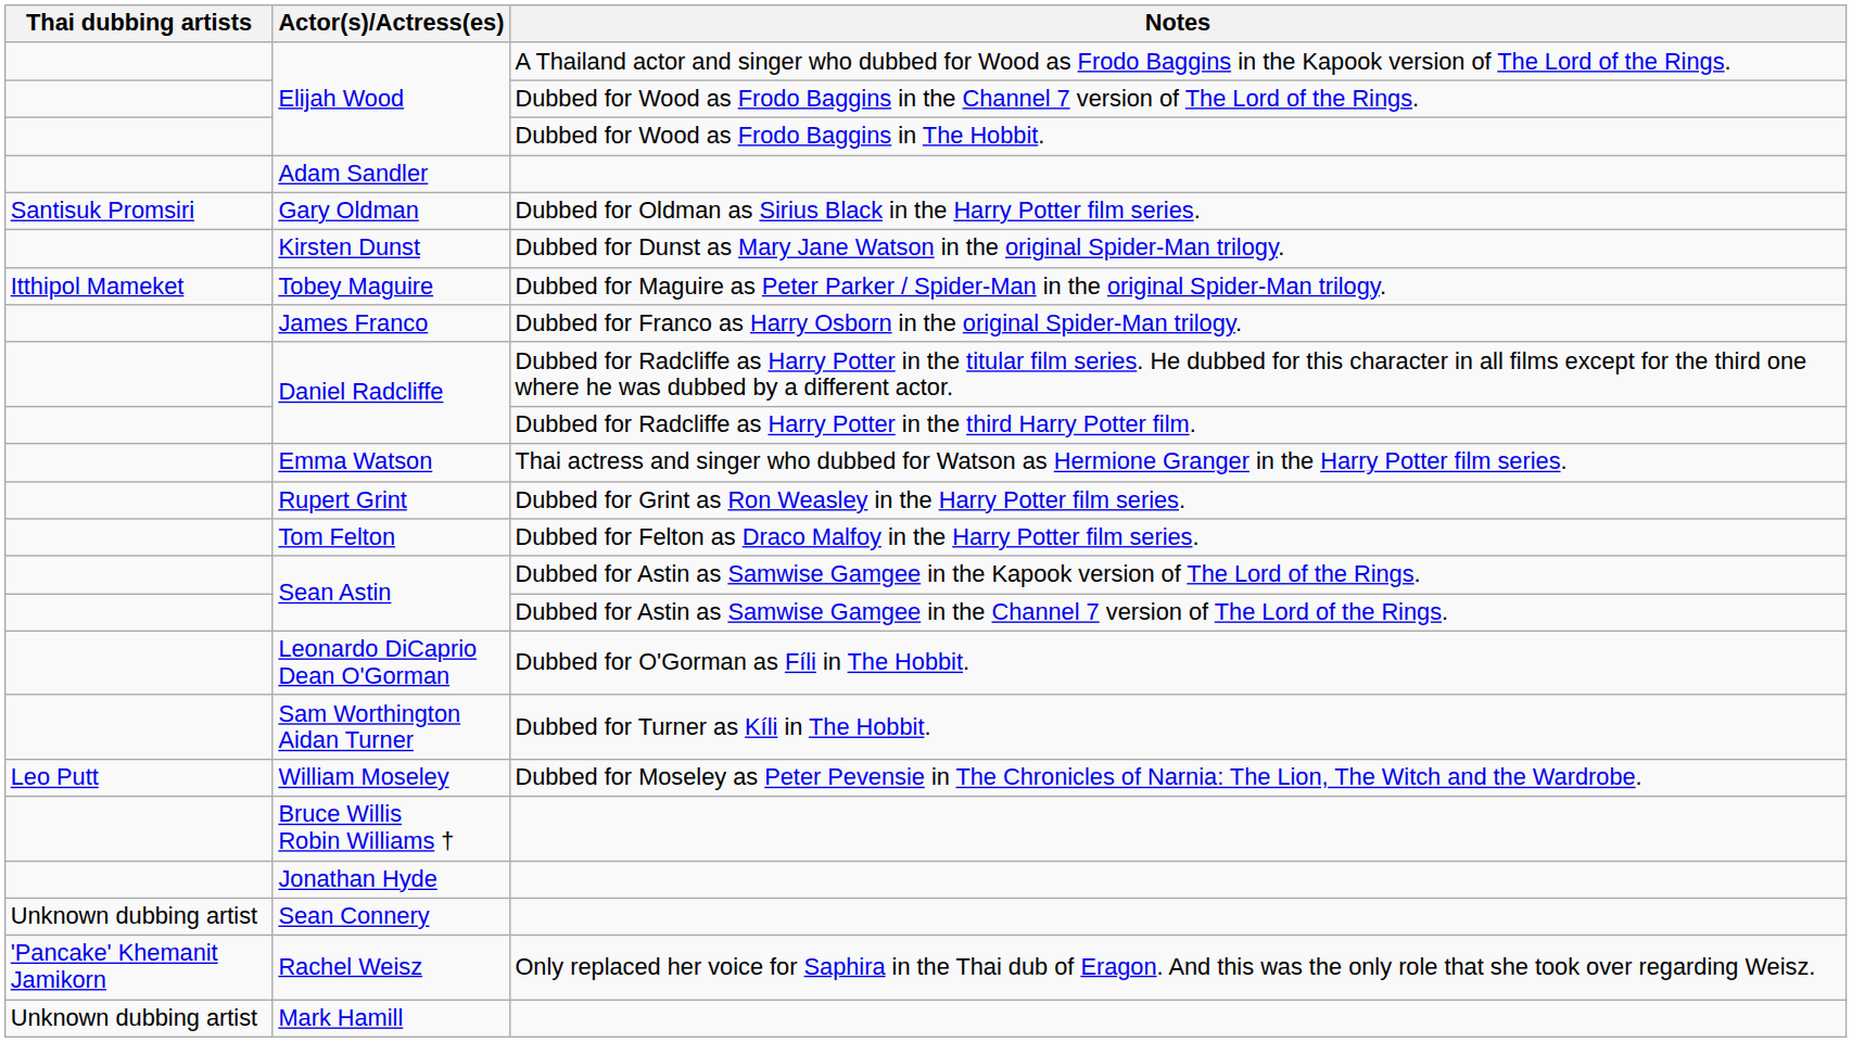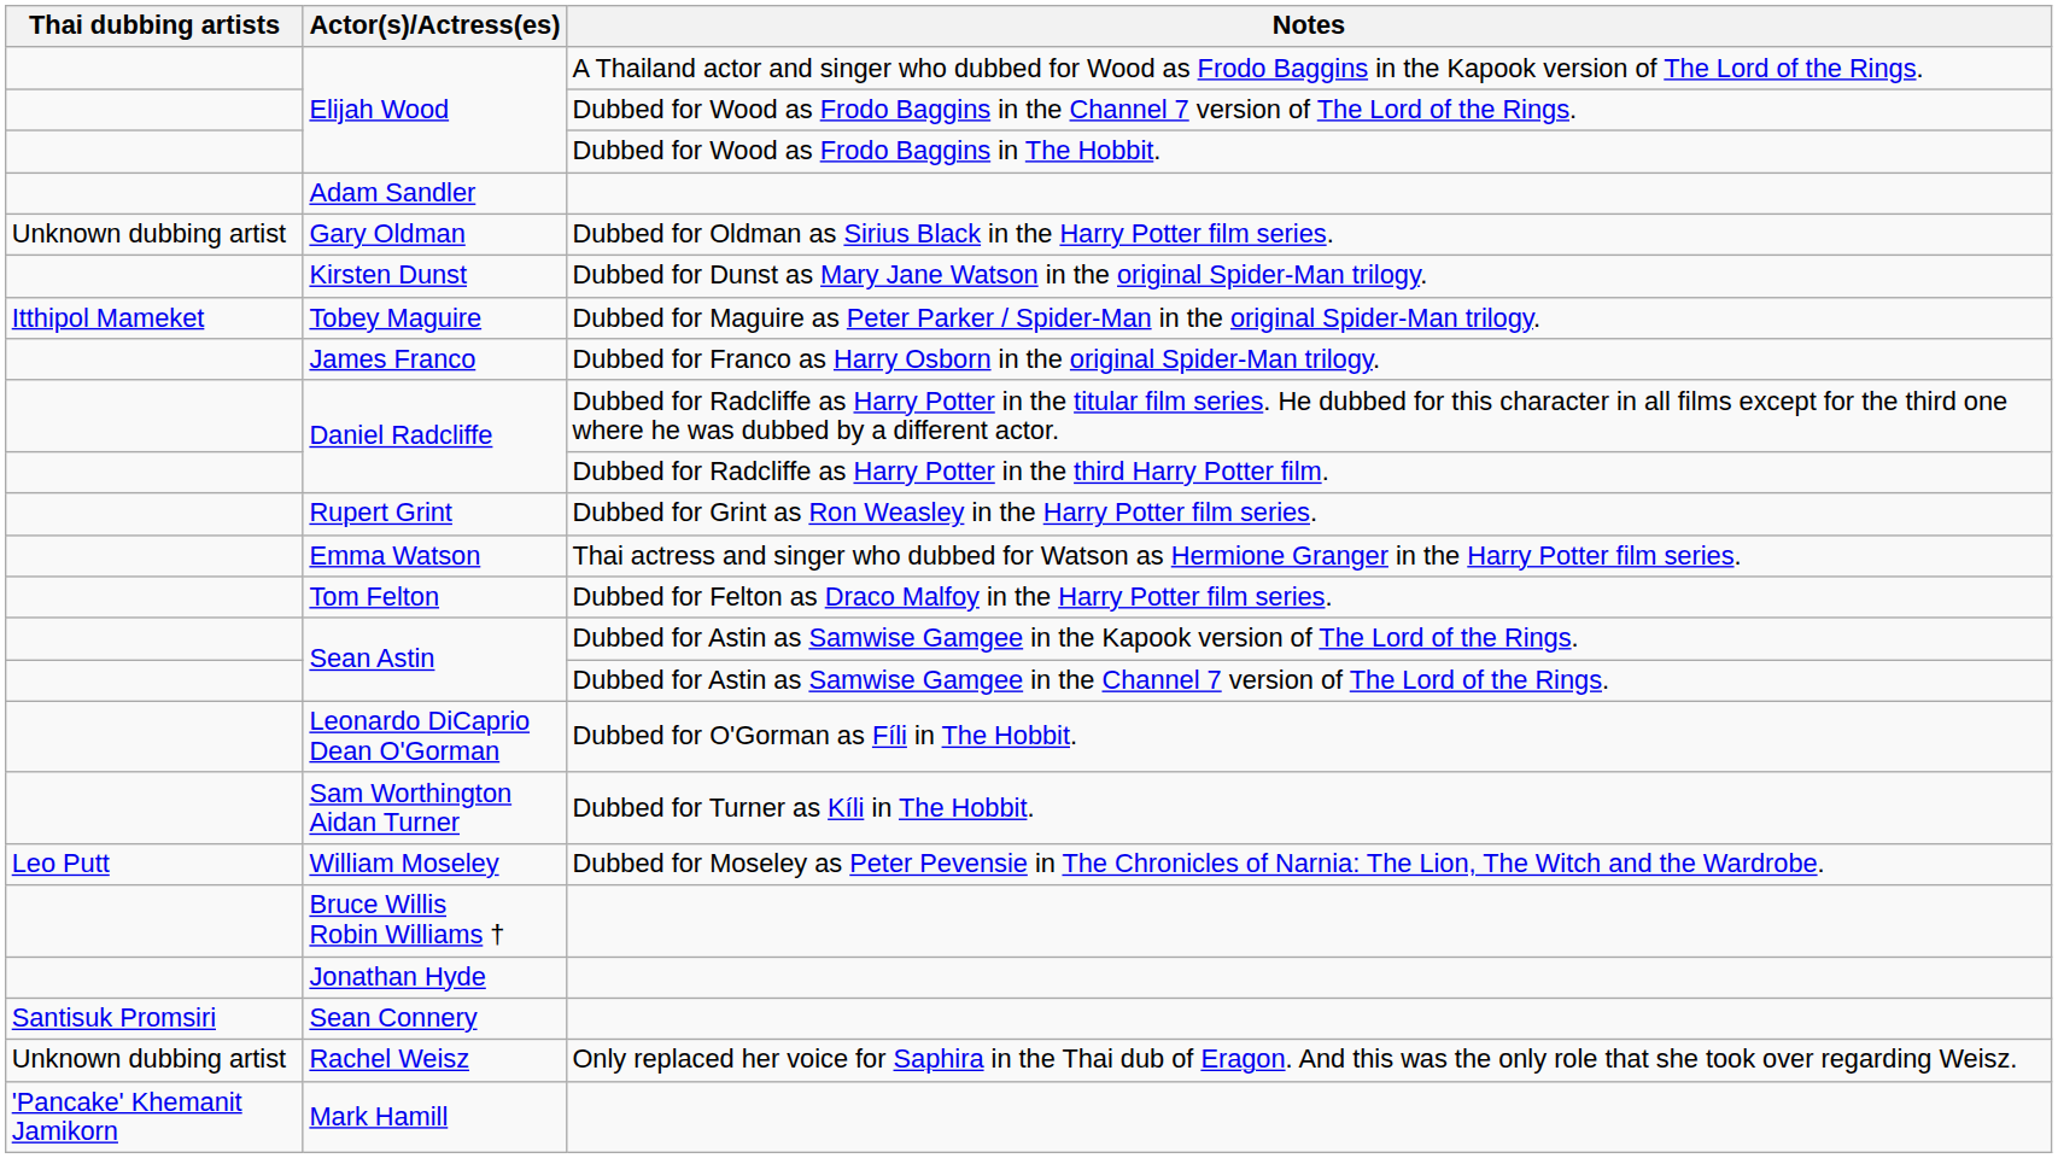 <table class="wikitable collapsible collapsed">
 <tr>
 <th>Thai dubbing artists</th>
 <th>Actor(s)/Actress(es)</th>
 <th>Notes</th>
 </tr>
 <tr>
 <td></td>
 <td rowspan="3"><a href='#'>Elijah Wood</a></td>
 <td>A Thailand actor and singer who dubbed for Wood as <a href='#'>Frodo Baggins</a> in the Kapook version of <a href='#'>The Lord of the Rings</a>.</td>
 </tr>
 <tr>
 <td></td>
 <td>Dubbed for Wood as <a href='#'>Frodo Baggins</a> in the <a href='#'>Channel 7</a> version of <a href='#'>The Lord of the Rings</a>.</td>
 </tr>
 <tr>
 <td></td>
 <td>Dubbed for Wood as <a href='#'>Frodo Baggins</a> in <a href='#'>The Hobbit</a>.</td>
 </tr>
 <tr>
 <td></td>
 <td><a href='#'>Adam Sandler</a></td>
 <td></td>
 </tr>
 <tr>
-<td><a href='#'>Santisuk Promsiri</a></td>
+<td>Unknown dubbing artist</td>
 <td><a href='#'>Gary Oldman</a></td>
 <td>Dubbed for Oldman as <a href='#'>Sirius Black</a> in the <a href='#'>Harry Potter film series</a>.</td>
 </tr>
 <tr>
 <td></td>
 <td><a href='#'>Kirsten Dunst</a></td>
 <td>Dubbed for Dunst as <a href='#'>Mary Jane Watson</a> in the <a href='#'>original Spider-Man trilogy</a>.</td>
 </tr>
 <tr>
 <td><a href='#'>Itthipol Mameket</a></td>
 <td><a href='#'>Tobey Maguire</a></td>
 <td>Dubbed for Maguire as <a href='#'>Peter Parker / Spider-Man</a> in the <a href='#'>original Spider-Man trilogy</a>.</td>
 </tr>
 <tr>
 <td></td>
 <td><a href='#'>James Franco</a></td>
 <td>Dubbed for Franco as <a href='#'>Harry Osborn</a> in the <a href='#'>original Spider-Man trilogy</a>.</td>
 </tr>
 <tr>
 <td></td>
 <td rowspan="2"><a href='#'>Daniel Radcliffe</a></td>
 <td>Dubbed for Radcliffe as <a href='#'>Harry Potter</a> in the <a href='#'>titular film series</a>. He dubbed for this character in all films except for the third one where he was dubbed by a different actor.</td>
 </tr>
 <tr>
 <td></td>
 <td>Dubbed for Radcliffe as <a href='#'>Harry Potter</a> in the <a href='#'>third Harry Potter film</a>.</td>
 </tr>
 <tr>
 <td></td>
-<td><a href='#'>Emma Watson</a></td>
-<td>Thai actress and singer who dubbed for Watson as <a href='#'>Hermione Granger</a> in the <a href='#'>Harry Potter film series</a>.</td>
+<td><a href='#'>Rupert Grint</a></td>
+<td>Dubbed for Grint as <a href='#'>Ron Weasley</a> in the <a href='#'>Harry Potter film series</a>.</td>
 </tr>
 <tr>
 <td></td>
-<td><a href='#'>Rupert Grint</a></td>
-<td>Dubbed for Grint as <a href='#'>Ron Weasley</a> in the <a href='#'>Harry Potter film series</a>.</td>
+<td><a href='#'>Emma Watson</a></td>
+<td>Thai actress and singer who dubbed for Watson as <a href='#'>Hermione Granger</a> in the <a href='#'>Harry Potter film series</a>.</td>
 </tr>
 <tr>
 <td></td>
 <td><a href='#'>Tom Felton</a></td>
 <td>Dubbed for Felton as <a href='#'>Draco Malfoy</a> in the <a href='#'>Harry Potter film series</a>.</td>
 </tr>
 <tr>
 <td></td>
 <td rowspan="2"><a href='#'>Sean Astin</a></td>
 <td>Dubbed for Astin as <a href='#'>Samwise Gamgee</a> in the Kapook version of <a href='#'>The Lord of the Rings</a>.</td>
 </tr>
 <tr>
 <td></td>
 <td>Dubbed for Astin as <a href='#'>Samwise Gamgee</a> in the <a href='#'>Channel 7</a> version of <a href='#'>The Lord of the Rings</a>.</td>
 </tr>
 <tr>
 <td></td>
 <td><a href='#'>Leonardo DiCaprio</a><br><a href='#'>Dean O'Gorman</a></td>
 <td>Dubbed for O'Gorman as <a href='#'>Fíli</a> in <a href='#'>The Hobbit</a>.</td>
 </tr>
 <tr>
 <td></td>
 <td><a href='#'>Sam Worthington</a><br><a href='#'>Aidan Turner</a></td>
 <td>Dubbed for Turner as <a href='#'>Kíli</a> in <a href='#'>The Hobbit</a>.</td>
 </tr>
 <tr>
 <td><a href='#'>Leo Putt</a></td>
 <td><a href='#'>William Moseley</a></td>
 <td>Dubbed for Moseley as <a href='#'>Peter Pevensie</a> in <a href='#'>The Chronicles of Narnia: The Lion, The Witch and the Wardrobe</a>.</td>
 </tr>
 <tr>
 <td></td>
 <td><a href='#'>Bruce Willis</a><br><a href='#'>Robin Williams</a> †</td>
 <td></td>
 </tr>
 <tr>
 <td></td>
 <td><a href='#'>Jonathan Hyde</a></td>
 <td></td>
 </tr>
 <tr>
-<td>Unknown dubbing artist</td>
+<td><a href='#'>Santisuk Promsiri</a></td>
 <td><a href='#'>Sean Connery</a></td>
 <td></td>
 </tr>
 <tr>
-<td><a href='#'>'Pancake' Khemanit Jamikorn</a></td>
+<td>Unknown dubbing artist</td>
 <td><a href='#'>Rachel Weisz</a></td>
 <td>Only replaced her voice for <a href='#'>Saphira</a> in the Thai dub of <a href='#'>Eragon</a>. And this was the only role that she took over regarding Weisz.</td>
 </tr>
 <tr>
-<td>Unknown dubbing artist</td>
+<td><a href='#'>'Pancake' Khemanit Jamikorn</a></td>
 <td><a href='#'>Mark Hamill</a></td>
 <td></td>
 </tr>
 </table>
